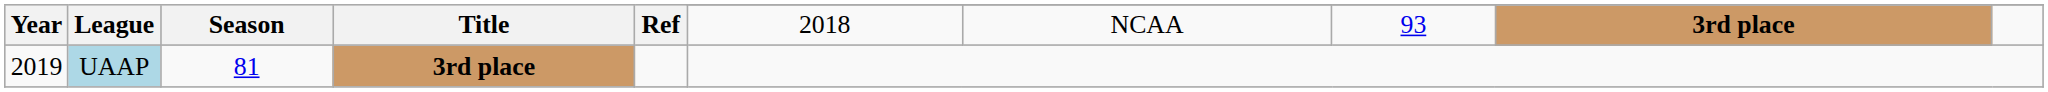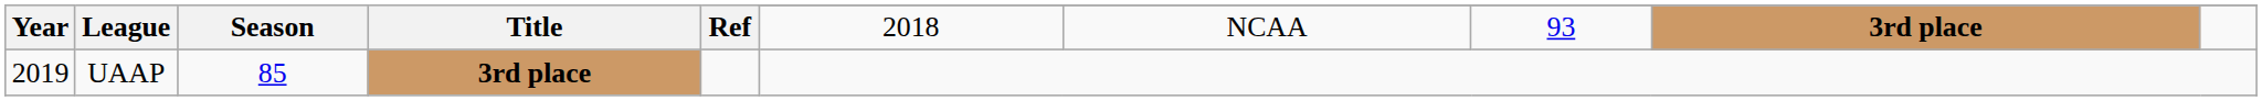 <table class="wikitable sortable" style="text-align:center" width="80%">
 <tr>
 <th style="width:5px;" rowspan="2">Year</th>
 <th style="width:25px;" rowspan="2">League</th>
 <th style="width:100px;" rowspan="2">Season</th>
 <th style="width:180px;" rowspan="2">Title</th>
 <th style="width:25px;" rowspan="2">Ref</th>
 </tr>
 <tr>
 <td>2018</td>
 <td>NCAA</td>
 <td><a href='#'>93</a></td>
 <td style="background:#CC9966;"><strong>3rd place</strong></td>
 <td></td>
 </tr>
 <tr>
 <td>2019</td>
-<td style="background: lightblue;">UAAP</td>
-<td><a href='#'>81</a></td>
+<td>UAAP</td>
+<td><a href='#'>85</a></td>
 <td style="background:#CC9966;"><strong>3rd place</strong></td>
 <td></td>
 </tr>
 </table>
